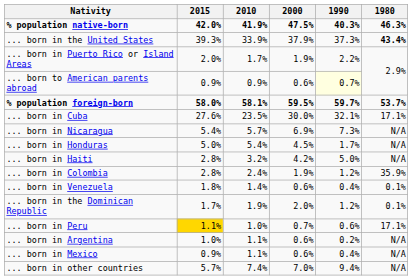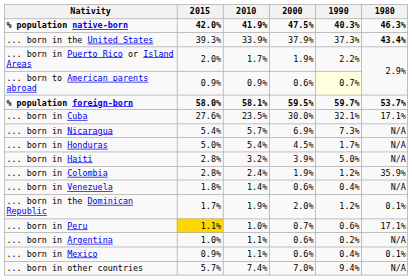 <table class="wikitable" style="font-size: 90%; text-align: right;">
 <tr>
 <th style="width: 20em;">Nativity</th>
 <th style="width: 5em;">2015</th>
 <th style="width: 5em;">2010</th>
 <th style="width: 5em;">2000</th>
 <th style="width: 5em;">1990</th>
 <th style="width: 5em;">1980</th>
 </tr>
 <tr>
 <td style="text-align:left"><strong>% population <a href='#'>native-born</a></strong></td>
 <td><strong>42.0%</strong></td>
 <td><strong>41.9%</strong></td>
 <td><strong>47.5%</strong></td>
 <td><strong>40.3%</strong></td>
 <td><strong>46.3%</strong></td>
 </tr>
 <tr>
 <td style="text-align:left">... born in the <a href='#'>United States</a></td>
 <td>39.3%</td>
 <td>33.9%</td>
 <td>37.9%</td>
 <td>37.3%</td>
 <td><strong>43.4%</strong></td>
 </tr>
 <tr>
 <td style="text-align:left">... born in <a href='#'>Puerto Rico</a> or <a href='#'>Island Areas</a></td>
 <td>2.0%</td>
 <td>1.7%</td>
 <td>1.9%</td>
 <td>2.2%</td>
 <td rowspan="2">2.9%</td>
 </tr>
 <tr>
 <td style="text-align:left">... born to <a href='#'>American parents abroad</a></td>
 <td>0.9%</td>
 <td>0.9%</td>
 <td>0.6%</td>
 <td style="background: lightyellow;">0.7%</td>
 </tr>
 <tr>
 <td style="text-align:left"><strong>% population <a href='#'>foreign-born</a></strong></td>
 <td><strong>58.0%</strong></td>
 <td><strong>58.1%</strong></td>
 <td><strong>59.5%</strong></td>
 <td><strong>59.7%</strong></td>
 <td><strong>53.7%</strong></td>
 </tr>
 <tr>
 <td style="text-align:left">... born in <a href='#'>Cuba</a></td>
 <td>27.6%</td>
 <td>23.5%</td>
 <td>30.0%</td>
 <td>32.1%</td>
 <td>17.1%</td>
 </tr>
 <tr>
 <td style="text-align:left">... born in <a href='#'>Nicaragua</a></td>
 <td>5.4%</td>
 <td>5.7%</td>
 <td>6.9%</td>
 <td>7.3%</td>
 <td>N/A</td>
 </tr>
 <tr>
 <td style="text-align:left">... born in <a href='#'>Honduras</a></td>
 <td>5.0%</td>
 <td>5.4%</td>
 <td>4.5%</td>
 <td>1.7%</td>
 <td>N/A</td>
 </tr>
 <tr>
 <td style="text-align:left">... born in <a href='#'>Haiti</a></td>
 <td>2.8%</td>
 <td>3.2%</td>
-<td>4.2%</td>
+<td>3.9%</td>
 <td>5.0%</td>
 <td>N/A</td>
 </tr>
 <tr>
 <td style="text-align:left">... born in <a href='#'>Colombia</a></td>
 <td>2.8%</td>
 <td>2.4%</td>
 <td>1.9%</td>
 <td>1.2%</td>
 <td>35.9%</td>
 </tr>
 <tr>
 <td style="text-align:left">... born in <a href='#'>Venezuela</a></td>
 <td>1.8%</td>
 <td>1.4%</td>
 <td>0.6%</td>
 <td>0.4%</td>
-<td>0.1%</td>
+<td>N/A</td>
 </tr>
 <tr>
 <td style="text-align:left">... born in the <a href='#'>Dominican Republic</a></td>
 <td>1.7%</td>
 <td>1.9%</td>
 <td>2.0%</td>
 <td>1.2%</td>
 <td>0.1%</td>
 </tr>
 <tr>
 <td style="text-align:left">... born in <a href='#'>Peru</a></td>
 <td style="background: gold;">1.1%</td>
 <td>1.0%</td>
 <td>0.7%</td>
 <td>0.6%</td>
 <td>17.1%</td>
 </tr>
 <tr>
 <td style="text-align:left">... born in <a href='#'>Argentina</a></td>
 <td>1.0%</td>
 <td>1.1%</td>
 <td>0.6%</td>
 <td>0.2%</td>
 <td>N/A</td>
 </tr>
 <tr>
 <td style="text-align:left">... born in <a href='#'>Mexico</a></td>
 <td>0.9%</td>
 <td>1.1%</td>
 <td>0.6%</td>
 <td>0.4%</td>
-<td>N/A</td>
+<td>0.1%</td>
 </tr>
 <tr>
 <td style="text-align:left">... born in other countries</td>
 <td>5.7%</td>
 <td>7.4%</td>
 <td>7.0%</td>
 <td>9.4%</td>
 <td>N/A</td>
 </tr>
 </table>
